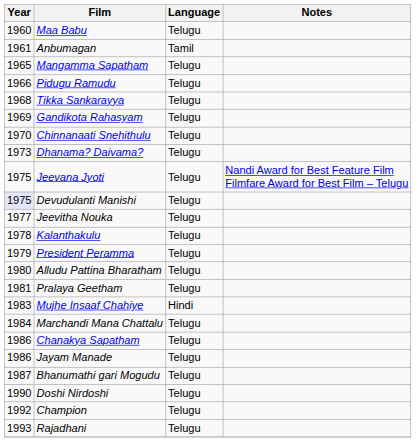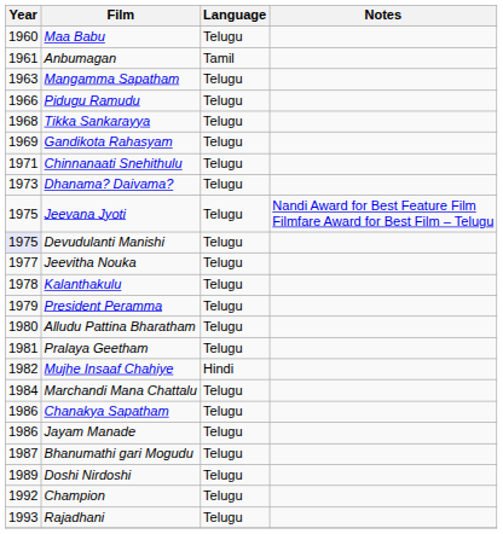 <table class="wikitable">
 <tr>
 <th>Year</th>
 <th>Film</th>
 <th>Language</th>
 <th>Notes</th>
 </tr>
 <tr>
 <td>1960</td>
 <td><em><a href='#'>Maa Babu</a></em></td>
 <td>Telugu</td>
 <td></td>
 </tr>
 <tr>
 <td>1961</td>
 <td><em>Anbumagan</em></td>
 <td>Tamil</td>
 <td></td>
 </tr>
 <tr>
-<td>1965</td>
+<td>1963</td>
 <td><em><a href='#'>Mangamma Sapatham</a></em></td>
 <td>Telugu</td>
 <td></td>
 </tr>
 <tr>
 <td>1966</td>
 <td><em><a href='#'>Pidugu Ramudu</a></em></td>
 <td>Telugu</td>
 <td></td>
 </tr>
 <tr>
 <td>1968</td>
 <td><em><a href='#'>Tikka Sankarayya</a></em></td>
 <td>Telugu</td>
 <td></td>
 </tr>
 <tr>
 <td>1969</td>
 <td><em><a href='#'>Gandikota Rahasyam</a></em></td>
 <td>Telugu</td>
 <td></td>
 </tr>
 <tr>
-<td>1970</td>
+<td>1971</td>
 <td><a href='#'><em>Chinnanaati Snehithulu</em></a></td>
 <td>Telugu</td>
 <td></td>
 </tr>
 <tr>
 <td>1973</td>
 <td><em><a href='#'>Dhanama? Daivama?</a></em></td>
 <td>Telugu</td>
 <td></td>
 </tr>
 <tr>
 <td>1975</td>
 <td><em><a href='#'>Jeevana Jyoti</a></em></td>
 <td>Telugu</td>
 <td><a href='#'>Nandi Award for Best Feature Film</a><br><a href='#'>Filmfare Award for Best Film – Telugu</a></td>
 </tr>
 <tr>
 <td style="background: lavender;">1975</td>
 <td><em>Devudulanti Manishi</em></td>
 <td>Telugu</td>
 <td></td>
 </tr>
 <tr>
 <td>1977</td>
 <td><em>Jeevitha Nouka</em></td>
 <td>Telugu</td>
 <td></td>
 </tr>
 <tr>
 <td>1978</td>
 <td><em><a href='#'>Kalanthakulu</a></em></td>
 <td>Telugu</td>
 <td></td>
 </tr>
 <tr>
 <td>1979</td>
 <td><em><a href='#'>President Peramma</a></em></td>
 <td>Telugu</td>
 <td></td>
 </tr>
 <tr>
 <td>1980</td>
 <td><em>Alludu Pattina Bharatham</em></td>
 <td>Telugu</td>
 <td></td>
 </tr>
 <tr>
 <td>1981</td>
 <td><em>Pralaya Geetham</em></td>
 <td>Telugu</td>
 <td></td>
 </tr>
 <tr>
-<td>1983</td>
+<td>1982</td>
 <td><em><a href='#'>Mujhe Insaaf Chahiye</a></em></td>
 <td>Hindi</td>
 <td></td>
 </tr>
 <tr>
 <td>1984</td>
 <td><em>Marchandi Mana Chattalu</em></td>
 <td>Telugu</td>
 <td></td>
 </tr>
 <tr>
 <td>1986</td>
 <td><em><a href='#'>Chanakya Sapatham</a></em></td>
 <td>Telugu</td>
 <td></td>
 </tr>
 <tr>
 <td>1986</td>
 <td><em>Jayam Manade</em></td>
 <td>Telugu</td>
 <td></td>
 </tr>
 <tr>
 <td>1987</td>
 <td><em>Bhanumathi gari Mogudu</em></td>
 <td>Telugu</td>
 <td></td>
 </tr>
 <tr>
-<td>1990</td>
+<td>1989</td>
 <td><em>Doshi Nirdoshi</em></td>
 <td>Telugu</td>
 <td></td>
 </tr>
 <tr>
 <td>1992</td>
 <td><em>Champion</em></td>
 <td>Telugu</td>
 <td></td>
 </tr>
 <tr>
 <td>1993</td>
 <td><em>Rajadhani</em></td>
 <td>Telugu</td>
 <td></td>
 </tr>
 <tr>
 </tr>
 </table>
